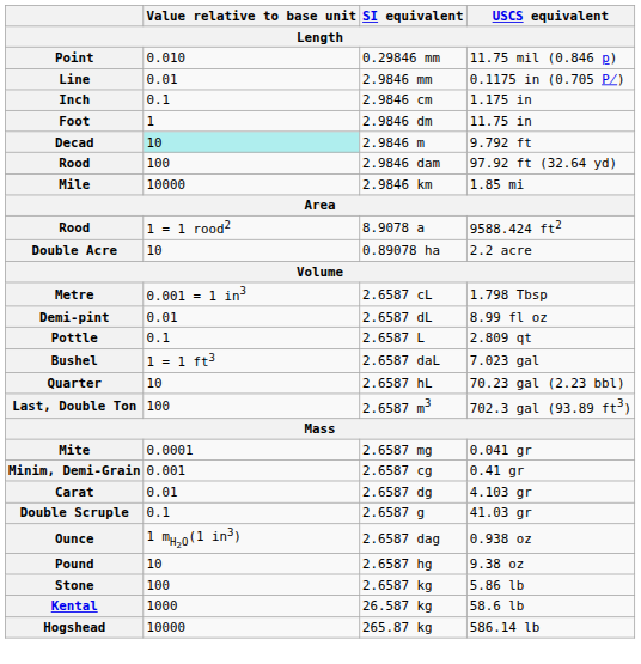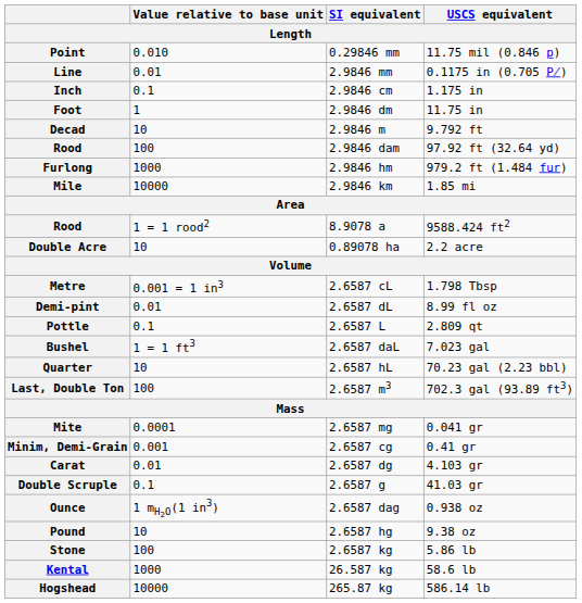 <table class="wikitable">
 <tr>
 <th></th>
 <th>Value relative to base unit</th>
 <th><a href='#'>SI</a> equivalent</th>
 <th><a href='#'>USCS</a> equivalent</th>
 </tr>
 <tr>
 <th colspan=4 >Length</th>
 </tr>
 <tr>
 <th>Point</th>
 <td>0.010</td>
 <td>0.29846 mm</td>
 <td>11.75 mil (0.846 <a href='#'>p</a>)</td>
 </tr>
 <tr>
 <th>Line</th>
 <td>0.01</td>
 <td>2.9846 mm</td>
 <td>0.1175 in (0.705 <a href='#'>P̸</a>)</td>
 </tr>
 <tr>
 <th>Inch</th>
 <td>0.1</td>
 <td>2.9846 cm</td>
 <td>1.175 in</td>
 </tr>
 <tr>
 <th>Foot</th>
 <td>1</td>
 <td>2.9846 dm</td>
 <td>11.75 in</td>
 </tr>
 <tr>
 <th>Decad</th>
-<td style="background: paleturquoise;">10</td>
+<td>10</td>
 <td>2.9846 m</td>
 <td>9.792 ft</td>
 </tr>
 <tr>
 <th>Rood</th>
 <td>100</td>
 <td>2.9846 dam</td>
 <td>97.92 ft (32.64 yd)</td>
+</tr>
+<tr>
+<th>Furlong</th>
+<td>1000</td>
+<td>2.9846 hm</td>
+<td>979.2 ft (1.484 <a href='#'>fur</a>)</td>
 </tr>
 <tr>
 <th>Mile</th>
 <td>10000</td>
 <td>2.9846 km</td>
 <td>1.85 mi</td>
 </tr>
 <tr>
 <th colspan=4 >Area</th>
 </tr>
 <tr>
 <th>Rood</th>
 <td>1 = 1 rood<sup>2</sup></td>
 <td>8.9078 a</td>
 <td>9588.424 ft<sup>2</sup></td>
 </tr>
 <tr>
 <th>Double Acre</th>
 <td>10</td>
 <td>0.89078 ha</td>
 <td>2.2 acre</td>
 </tr>
 <tr>
 <th colspan=4 >Volume</th>
 </tr>
 <tr>
 <th>Metre</th>
 <td>0.001 = 1 in<sup>3</sup></td>
 <td>2.6587 cL</td>
 <td>1.798 Tbsp</td>
 </tr>
 <tr>
 <th>Demi-pint</th>
 <td>0.01</td>
 <td>2.6587 dL</td>
 <td>8.99 fl oz</td>
 </tr>
 <tr>
 <th>Pottle</th>
 <td>0.1</td>
 <td>2.6587 L</td>
 <td>2.809 qt</td>
 </tr>
 <tr>
 <th>Bushel</th>
 <td>1 = 1 ft<sup>3</sup></td>
 <td>2.6587 daL</td>
 <td>7.023 gal</td>
 </tr>
 <tr>
 <th>Quarter</th>
 <td>10</td>
 <td>2.6587 hL</td>
 <td>70.23 gal (2.23 bbl)</td>
 </tr>
 <tr>
 <th>Last, Double Ton</th>
 <td>100</td>
 <td>2.6587 m<sup>3</sup></td>
 <td>702.3 gal (93.89 ft<sup>3</sup>)</td>
 </tr>
 <tr>
 <th colspan="4" >Mass</th>
 </tr>
 <tr>
 <th>Mite</th>
 <td>0.0001</td>
 <td>2.6587 mg</td>
 <td>0.041 gr</td>
 </tr>
 <tr>
 <th>Minim, Demi-Grain</th>
 <td>0.001</td>
 <td>2.6587 cg</td>
 <td>0.41 gr</td>
 </tr>
 <tr>
 <th>Carat</th>
 <td>0.01</td>
 <td>2.6587 dg</td>
 <td>4.103 gr</td>
 </tr>
 <tr>
 <th>Double Scruple</th>
 <td>0.1</td>
 <td>2.6587 g</td>
 <td>41.03 gr</td>
 </tr>
 <tr>
 <th>Ounce</th>
 <td>1 m<sub>H<sub>2</sub>O</sub>(1 in<sup>3</sup>)</td>
 <td>2.6587 dag</td>
 <td>0.938 oz</td>
 </tr>
 <tr>
 <th>Pound</th>
 <td>10</td>
 <td>2.6587 hg</td>
 <td>9.38 oz</td>
 </tr>
 <tr>
 <th>Stone</th>
 <td>100</td>
 <td>2.6587 kg</td>
 <td>5.86 lb</td>
 </tr>
 <tr>
 <th><a href='#'>Kental</a></th>
 <td>1000</td>
 <td>26.587 kg</td>
 <td>58.6 lb</td>
 </tr>
 <tr>
 <th>Hogshead</th>
 <td>10000</td>
 <td>265.87 kg</td>
 <td>586.14 lb</td>
 </tr>
 </table>
